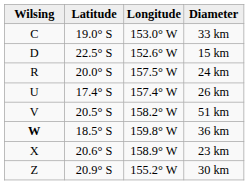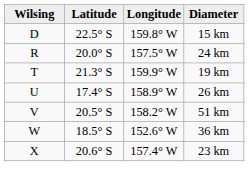 <table class="wikitable">
 <tr>
 <th width="25%" style="background:#eeeeee;">Wilsing</th>
 <th width="25%" style="background:#eeeeee;">Latitude</th>
 <th width="25%" style="background:#eeeeee;">Longitude</th>
 <th width="25%" style="background:#eeeeee;">Diameter</th>
 </tr>
 <tr>
-<td align="center">C</td>
-<td align="center">19.0° S</td>
-<td align="center">153.0° W</td>
-<td align="center">33 km</td>
-</tr>
-<tr>
 <td align="center">D</td>
 <td align="center">22.5° S</td>
-<td align="center">152.6° W</td>
+<td align="center">159.8° W</td>
 <td align="center">15 km</td>
 </tr>
 <tr>
 <td align="center">R</td>
 <td align="center">20.0° S</td>
 <td align="center">157.5° W</td>
 <td align="center">24 km</td>
 </tr>
 <tr>
+<td align="center">T</td>
+<td align="center">21.3° S</td>
+<td align="center">159.9° W</td>
+<td align="center">19 km</td>
+</tr>
+<tr>
 <td align="center">U</td>
 <td align="center">17.4° S</td>
-<td align="center">157.4° W</td>
+<td align="center">158.9° W</td>
 <td align="center">26 km</td>
 </tr>
 <tr>
 <td align="center">V</td>
 <td align="center">20.5° S</td>
 <td align="center">158.2° W</td>
 <td align="center">51 km</td>
 </tr>
 <tr>
-<td align="center"><strong>W</strong></td>
+<td align="center">W</td>
 <td align="center">18.5° S</td>
-<td align="center">159.8° W</td>
+<td align="center">152.6° W</td>
 <td align="center">36 km</td>
 </tr>
 <tr>
 <td align="center">X</td>
 <td align="center">20.6° S</td>
-<td align="center">158.9° W</td>
+<td align="center">157.4° W</td>
 <td align="center">23 km</td>
 </tr>
-<tr>
-<td align="center">Z</td>
-<td align="center">20.9° S</td>
-<td align="center">155.2° W</td>
-<td align="center">30 km</td>
-</tr>
 </table>
